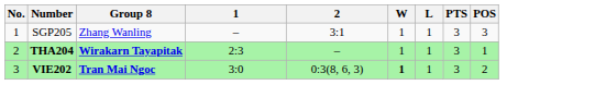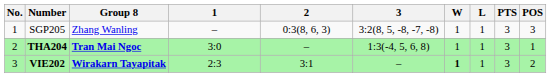 <table class=wikitable style="text-align:center;">
 <tr>
 <th>No.</th>
 <th>Number</th>
 <th>Group 8</th>
 <th width=130>1</th>
 <th width=130>2</th>
+<th width=130>3</th>
 <th width=30>W</th>
 <th width=30>L</th>
 <th width=30>PTS</th>
 <th width=30>POS</th>
 </tr>
 <tr>
 <td>1</td>
 <td>SGP205</td>
 <td style="text-align:left;"> <a href='#'>Zhang Wanling</a></td>
 <td>–</td>
-<td>3:1</td>
+<td>0:3(8, 6, 3)</td>
+<td>3:2(8, 5, -8, -7, -8)</td>
 <td>1</td>
 <td>1</td>
 <td>3</td>
 <td>3</td>
 </tr>
 <tr bgcolor=#a7f3a7>
 <td>2</td>
 <td><strong>THA204</strong></td>
-<td style="text-align:left;"> <strong><a href='#'>Wirakarn Tayapitak</a></strong></td>
-<td>2:3</td>
+<td style="text-align:left;"><strong> <a href='#'>Tran Mai Ngoc</a></strong></td>
+<td>3:0</td>
 <td>–</td>
+<td>1:3(-4, 5, 6, 8)</td>
 <td>1</td>
 <td>1</td>
 <td>3</td>
 <td>1</td>
 </tr>
 <tr bgcolor=#a7f3a7>
 <td>3</td>
 <td><strong>VIE202</strong></td>
-<td style="text-align:left;"><strong> <a href='#'>Tran Mai Ngoc</a></strong></td>
-<td>3:0</td>
-<td>0:3(8, 6, 3)</td>
+<td style="text-align:left;"> <strong><a href='#'>Wirakarn Tayapitak</a></strong></td>
+<td>2:3</td>
+<td>3:1</td>
+<td>–</td>
 <td><strong>1</strong></td>
 <td>1</td>
 <td>3</td>
 <td>2</td>
 </tr>
 </table>
